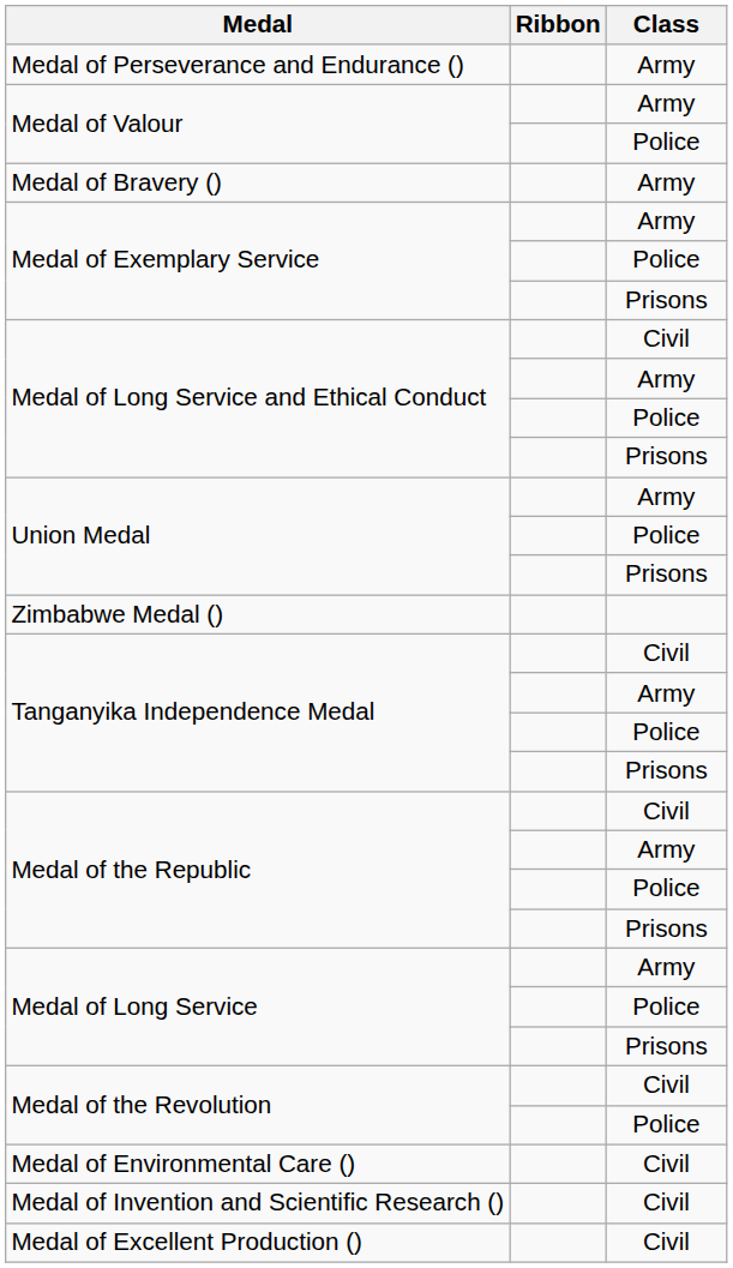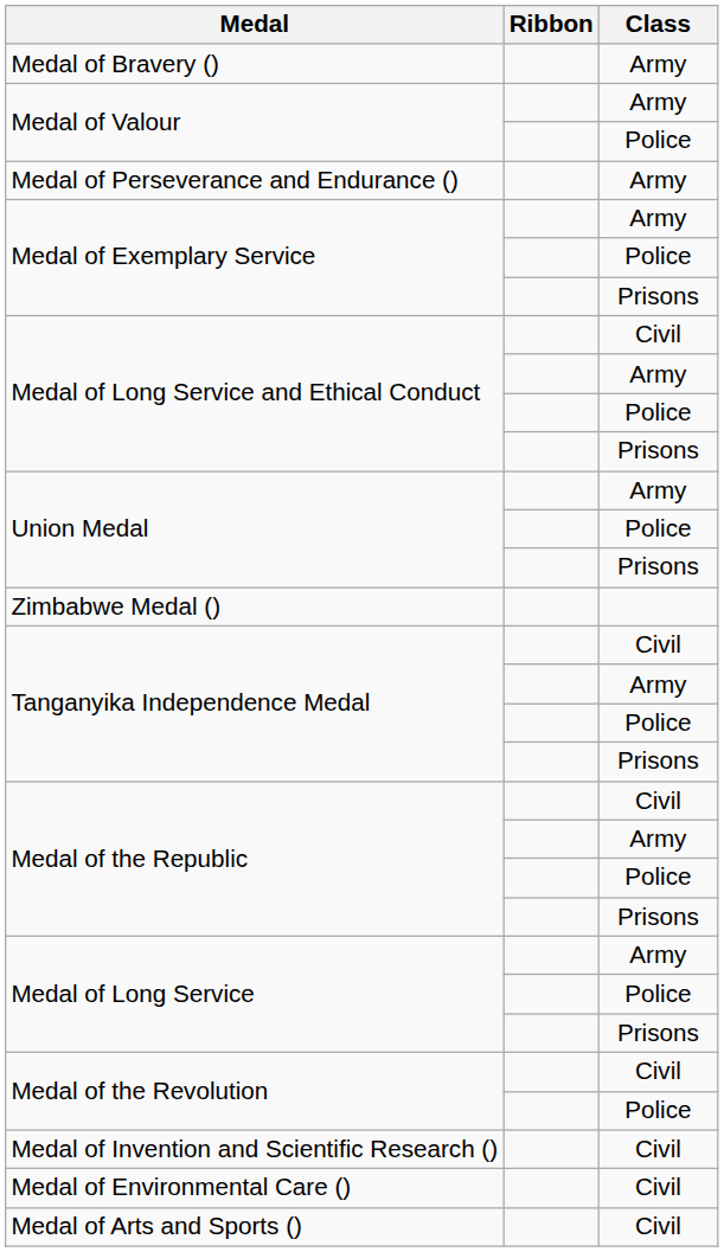 <table class="wikitable" style="text-align:left;">
 <tr ->
 <th><strong>Medal</strong></th>
 <th>Ribbon</th>
 <th width="70px">Class</th>
 </tr>
 <tr>
-<td>Medal of Perseverance and Endurance ()</td>
+<td>Medal of Bravery ()</td>
 <td></td>
 <td align="center">Army</td>
 </tr>
 <tr>
 <td rowspan="2">Medal of Valour <br> </td>
 <td></td>
 <td align="center">Army</td>
 </tr>
 <tr>
 <td></td>
 <td align="center">Police</td>
 </tr>
 <tr>
-<td>Medal of Bravery ()</td>
+<td>Medal of Perseverance and Endurance ()</td>
 <td></td>
 <td align="center">Army</td>
 </tr>
 <tr>
 <td rowspan="3">Medal of Exemplary Service <br> </td>
 <td></td>
 <td align="center">Army</td>
 </tr>
 <tr>
 <td></td>
 <td align="center">Police</td>
 </tr>
 <tr>
 <td></td>
 <td align="center">Prisons</td>
 </tr>
 <tr>
 <td rowspan="4">Medal of Long Service and Ethical Conduct <br> </td>
 <td></td>
 <td align="center">Civil</td>
 </tr>
 <tr>
 <td></td>
 <td align="center">Army</td>
 </tr>
 <tr>
 <td></td>
 <td align="center">Police</td>
 </tr>
 <tr>
 <td></td>
 <td align="center">Prisons</td>
 </tr>
 <tr>
 <td rowspan="3">Union Medal <br> </td>
 <td></td>
 <td align="center">Army</td>
 </tr>
 <tr>
 <td></td>
 <td align="center">Police</td>
 </tr>
 <tr>
 <td></td>
 <td align="center">Prisons</td>
 </tr>
 <tr>
 <td>Zimbabwe Medal ()</td>
 <td></td>
 <td></td>
 </tr>
 <tr>
 <td rowspan="4">Tanganyika Independence Medal <br> </td>
 <td></td>
 <td align="center">Civil</td>
 </tr>
 <tr>
 <td></td>
 <td align="center">Army</td>
 </tr>
 <tr>
 <td></td>
 <td align="center">Police</td>
 </tr>
 <tr>
 <td></td>
 <td align="center">Prisons</td>
 </tr>
 <tr>
 <td rowspan="4">Medal of the Republic <br> </td>
 <td></td>
 <td align="center">Civil</td>
 </tr>
 <tr>
 <td></td>
 <td align="center">Army</td>
 </tr>
 <tr>
 <td></td>
 <td align="center">Police</td>
 </tr>
 <tr>
 <td></td>
 <td align="center">Prisons</td>
 </tr>
 <tr>
 <td rowspan="3">Medal of Long Service <br> </td>
 <td></td>
 <td align="center">Army</td>
 </tr>
 <tr>
 <td></td>
 <td align="center">Police</td>
 </tr>
 <tr>
 <td></td>
 <td align="center">Prisons</td>
 </tr>
 <tr>
 <td rowspan="2">Medal of the Revolution <br> </td>
 <td></td>
 <td align="center">Civil</td>
 </tr>
 <tr>
 <td></td>
 <td align="center">Police</td>
 </tr>
 <tr>
+<td>Medal of Invention and Scientific Research ()</td>
+<td></td>
+<td align="center">Civil</td>
+</tr>
+<tr>
 <td>Medal of Environmental Care ()</td>
 <td></td>
 <td align="center">Civil</td>
 </tr>
 <tr>
-<td>Medal of Invention and Scientific Research ()</td>
-<td></td>
-<td align="center">Civil</td>
-</tr>
-<tr>
-<td>Medal of Excellent Production ()</td>
+<td>Medal of Arts and Sports ()</td>
 <td></td>
 <td align="center">Civil</td>
 </tr>
 </table>
